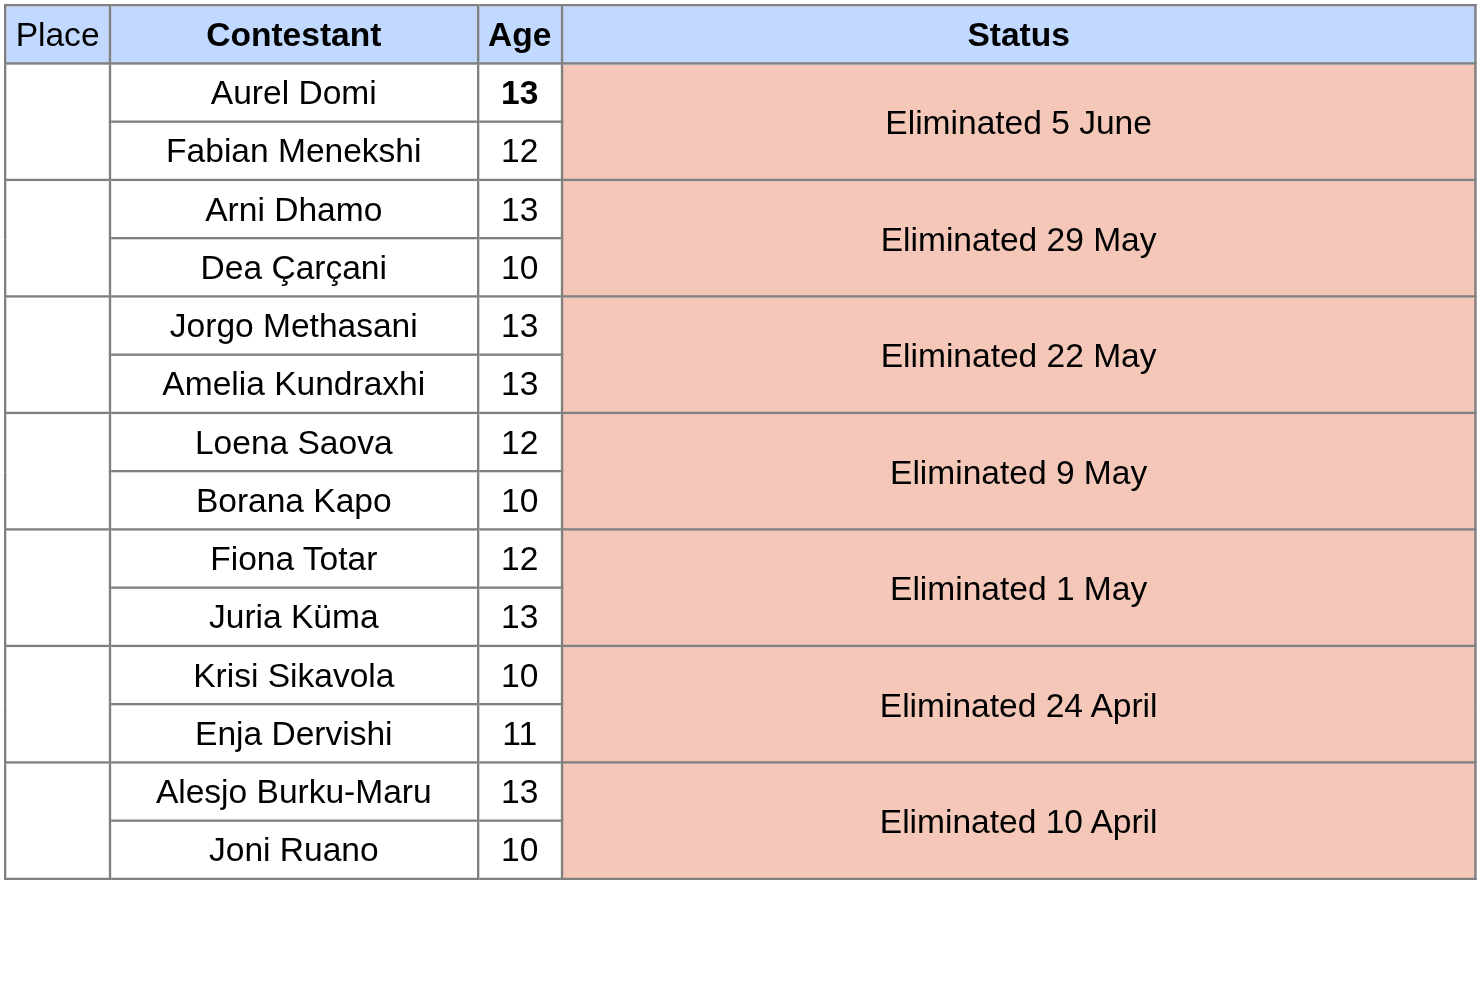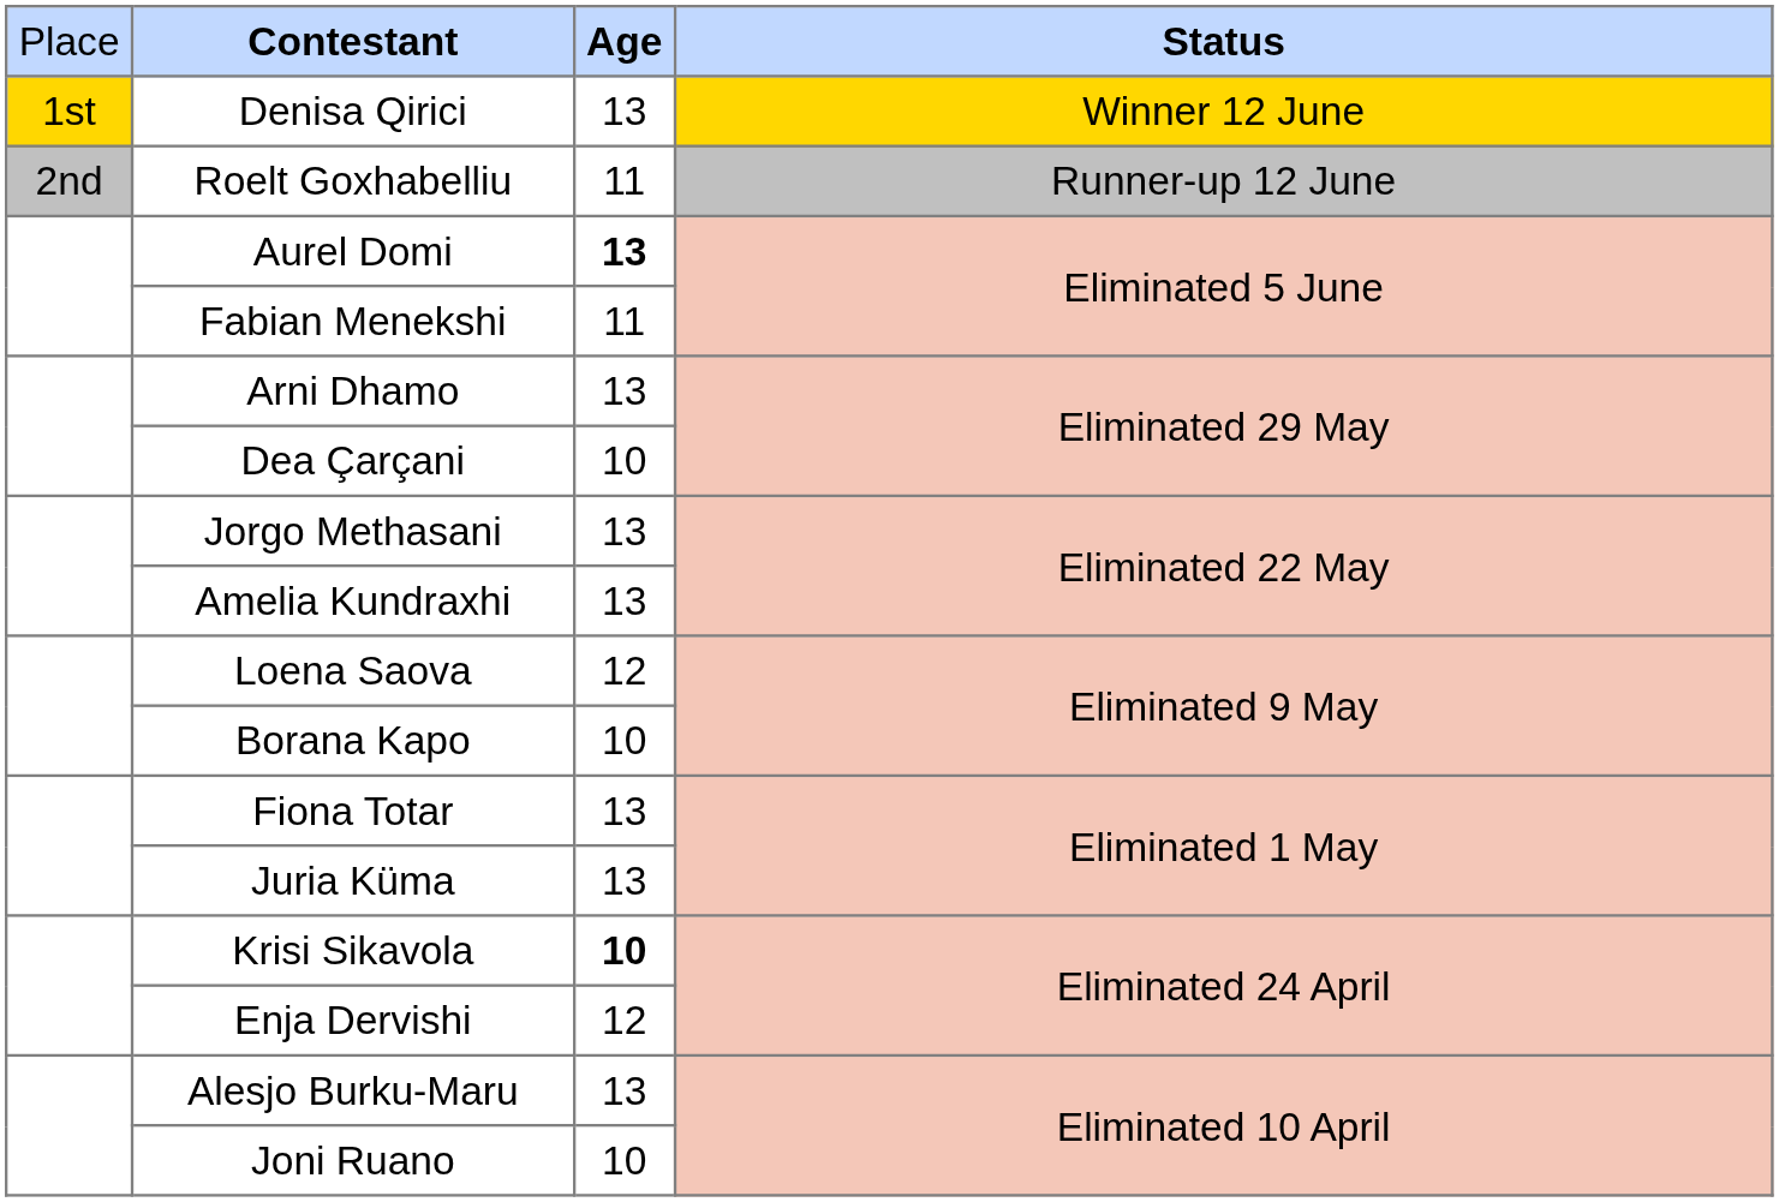 <table border="1" cellpadding="4" cellspacing="0" style="text-align:center; font-size:90%; border-collapse:collapse;" width=50%>
 <tr style="background:#C1D8FF;">
 <td width=5%>Place</td>
 <th width=25%>Contestant</th>
 <th width=4%; align=center>Age</th>
 <th>Status</th>
+</tr>
+<tr>
+<td bgcolor="gold">1st</td>
+<td>Denisa Qirici</td>
+<td>13</td>
+<td bgcolor="gold" align=center>Winner 12 June<br></td>
+</tr>
+<tr>
+<td bgcolor="silver" align=center>2nd</td>
+<td>Roelt Goxhabelliu</td>
+<td>11</td>
+<td bgcolor="silver" align=center>Runner-up 12 June<br></td>
 </tr>
 <tr>
 <td rowspan=2></td>
 <td>Aurel Domi</td>
 <td><strong>13</strong></td>
 <td rowspan=2 bgcolor="#F4C7B8" align=center>Eliminated 5 June<br></td>
 </tr>
 <tr>
 <td>Fabian Menekshi</td>
-<td>12</td>
+<td>11</td>
 </tr>
 <tr>
 <td rowspan=2></td>
 <td>Arni Dhamo</td>
 <td>13</td>
 <td rowspan=2 bgcolor="#F4C7B8" align=center>Eliminated 29 May<br></td>
 </tr>
 <tr>
 <td>Dea Çarçani</td>
 <td>10</td>
 </tr>
 <tr>
 <td rowspan=2></td>
 <td>Jorgo Methasani</td>
 <td>13</td>
 <td rowspan=2 bgcolor="#F4C7B8" align=center>Eliminated 22 May<br></td>
 </tr>
 <tr>
 <td>Amelia Kundraxhi</td>
 <td>13</td>
 </tr>
 <tr>
 <td rowspan=2></td>
 <td>Loena Saova</td>
 <td>12</td>
 <td rowspan=2 bgcolor="#F4C7B8" align=center>Eliminated 9 May<br></td>
 </tr>
 <tr>
 <td>Borana Kapo</td>
 <td>10</td>
 </tr>
 <tr>
 <td rowspan=2></td>
 <td>Fiona Totar</td>
-<td>12</td>
+<td>13</td>
 <td rowspan=2 bgcolor="#F4C7B8" align=center>Eliminated 1 May<br></td>
 </tr>
 <tr>
 <td>Juria Küma</td>
 <td>13</td>
 </tr>
 <tr>
 <td rowspan=2></td>
 <td>Krisi Sikavola</td>
-<td>10</td>
+<td><strong>10</strong></td>
 <td rowspan=2 bgcolor="#F4C7B8" align=center>Eliminated 24 April<br></td>
 </tr>
 <tr>
 <td>Enja Dervishi</td>
-<td>11</td>
+<td>12</td>
 </tr>
 <tr>
 <td rowspan=2></td>
 <td>Alesjo Burku-Maru</td>
 <td>13</td>
 <td rowspan=2 bgcolor="#F4C7B8" align=center>Eliminated 10 April<br></td>
 </tr>
 <tr>
 <td>Joni Ruano</td>
 <td>10</td>
 </tr>
 </table>
